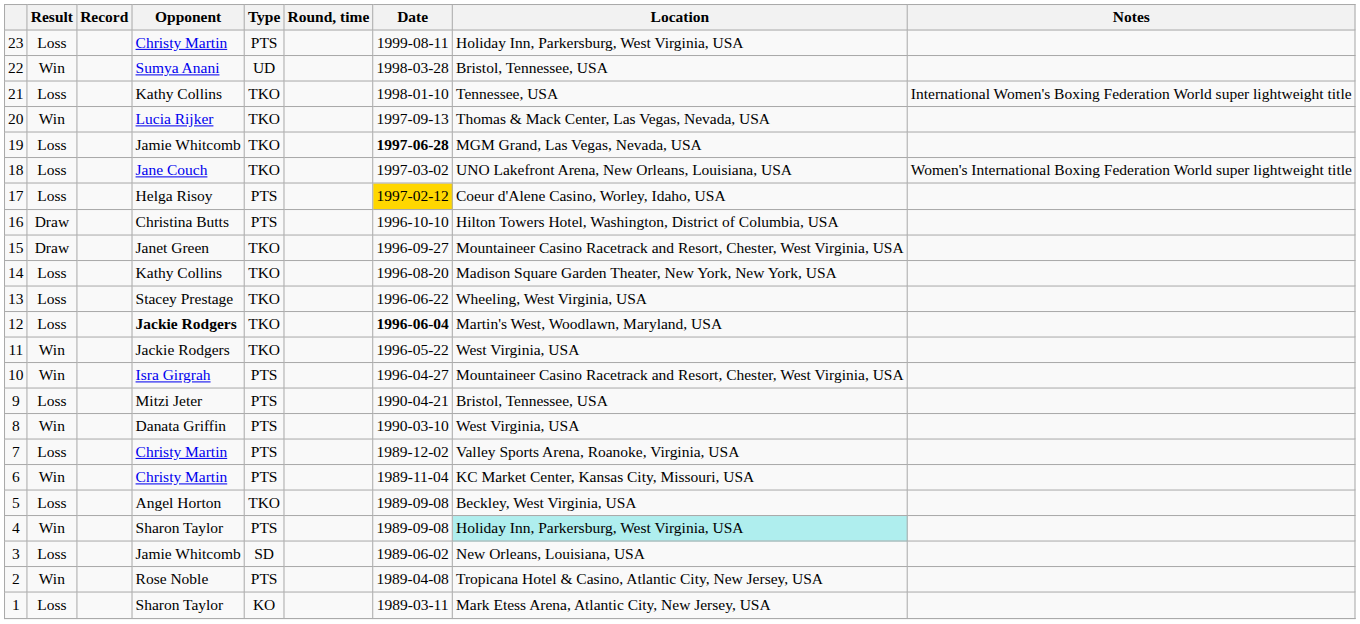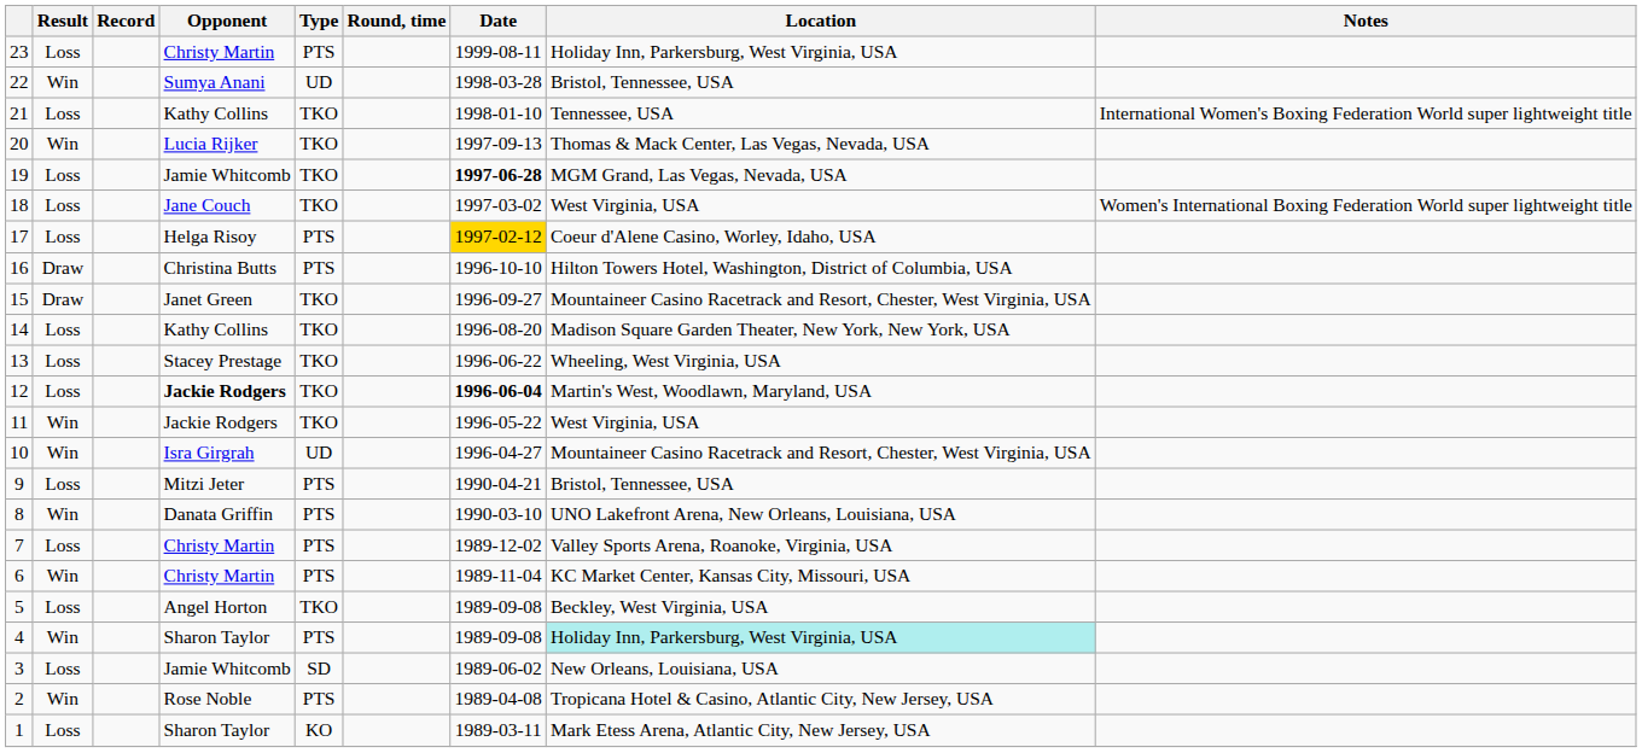 <table class="wikitable" style="text-align:center; font-size:95%">
 <tr>
 <th></th>
 <th>Result</th>
 <th>Record</th>
 <th>Opponent</th>
 <th>Type</th>
 <th>Round, time</th>
 <th>Date</th>
 <th>Location</th>
 <th>Notes</th>
 </tr>
 <tr>
 <td>23</td>
 <td>Loss</td>
 <td></td>
 <td style="text-align:left;"><a href='#'>Christy Martin</a></td>
 <td>PTS</td>
 <td></td>
 <td>1999-08-11</td>
 <td style="text-align:left;">Holiday Inn, Parkersburg, West Virginia, USA</td>
 <td style="text-align:left;"></td>
 </tr>
 <tr>
 <td>22</td>
 <td>Win</td>
 <td></td>
 <td style="text-align:left;"><a href='#'>Sumya Anani</a></td>
 <td>UD</td>
 <td></td>
 <td>1998-03-28</td>
 <td style="text-align:left;">Bristol, Tennessee, USA</td>
 <td style="text-align:left;"></td>
 </tr>
 <tr>
 <td>21</td>
 <td>Loss</td>
 <td></td>
 <td style="text-align:left;">Kathy Collins</td>
 <td>TKO</td>
 <td></td>
 <td>1998-01-10</td>
 <td style="text-align:left;">Tennessee, USA</td>
 <td style="text-align:left;">International Women's Boxing Federation World super lightweight title</td>
 </tr>
 <tr>
 <td>20</td>
 <td>Win</td>
 <td></td>
 <td style="text-align:left;"><a href='#'>Lucia Rijker</a></td>
 <td>TKO</td>
 <td></td>
 <td>1997-09-13</td>
 <td style="text-align:left;">Thomas & Mack Center, Las Vegas, Nevada, USA</td>
 <td style="text-align:left;"></td>
 </tr>
 <tr>
 <td>19</td>
 <td>Loss</td>
 <td></td>
 <td style="text-align:left;">Jamie Whitcomb</td>
 <td>TKO</td>
 <td></td>
 <td><strong>1997-06-28</strong></td>
 <td style="text-align:left;">MGM Grand, Las Vegas, Nevada, USA</td>
 <td style="text-align:left;"></td>
 </tr>
 <tr>
 <td>18</td>
 <td>Loss</td>
 <td></td>
 <td style="text-align:left;"><a href='#'>Jane Couch</a></td>
 <td>TKO</td>
 <td></td>
 <td>1997-03-02</td>
-<td style="text-align:left;">UNO Lakefront Arena, New Orleans, Louisiana, USA</td>
+<td style="text-align:left;">West Virginia, USA</td>
 <td style="text-align:left;">Women's International Boxing Federation World super lightweight title</td>
 </tr>
 <tr>
 <td>17</td>
 <td>Loss</td>
 <td></td>
 <td style="text-align:left;">Helga Risoy</td>
 <td>PTS</td>
 <td></td>
 <td style="background: gold;">1997-02-12</td>
 <td style="text-align:left;">Coeur d'Alene Casino, Worley, Idaho, USA</td>
 <td style="text-align:left;"></td>
 </tr>
 <tr>
 <td>16</td>
 <td>Draw</td>
 <td></td>
 <td style="text-align:left;">Christina Butts</td>
 <td>PTS</td>
 <td></td>
 <td>1996-10-10</td>
 <td style="text-align:left;">Hilton Towers Hotel, Washington, District of Columbia, USA</td>
 <td style="text-align:left;"></td>
 </tr>
 <tr>
 <td>15</td>
 <td>Draw</td>
 <td></td>
 <td style="text-align:left;">Janet Green</td>
 <td>TKO</td>
 <td></td>
 <td>1996-09-27</td>
 <td style="text-align:left;">Mountaineer Casino Racetrack and Resort, Chester, West Virginia, USA</td>
 <td style="text-align:left;"></td>
 </tr>
 <tr>
 <td>14</td>
 <td>Loss</td>
 <td></td>
 <td style="text-align:left;">Kathy Collins</td>
 <td>TKO</td>
 <td></td>
 <td>1996-08-20</td>
 <td style="text-align:left;">Madison Square Garden Theater, New York, New York, USA</td>
 <td style="text-align:left;"></td>
 </tr>
 <tr>
 <td>13</td>
 <td>Loss</td>
 <td></td>
 <td style="text-align:left;">Stacey Prestage</td>
 <td>TKO</td>
 <td></td>
 <td>1996-06-22</td>
 <td style="text-align:left;">Wheeling, West Virginia, USA</td>
 <td style="text-align:left;"></td>
 </tr>
 <tr>
 <td>12</td>
 <td>Loss</td>
 <td></td>
 <td style="text-align:left;"><strong>Jackie Rodgers</strong></td>
 <td>TKO</td>
 <td></td>
 <td><strong>1996-06-04</strong></td>
 <td style="text-align:left;">Martin's West, Woodlawn, Maryland, USA</td>
 <td style="text-align:left;"></td>
 </tr>
 <tr>
 <td>11</td>
 <td>Win</td>
 <td></td>
 <td style="text-align:left;">Jackie Rodgers</td>
 <td>TKO</td>
 <td></td>
 <td>1996-05-22</td>
 <td style="text-align:left;">West Virginia, USA</td>
 <td style="text-align:left;"></td>
 </tr>
 <tr>
 <td>10</td>
 <td>Win</td>
 <td></td>
 <td style="text-align:left;"><a href='#'>Isra Girgrah</a></td>
-<td>PTS</td>
+<td>UD</td>
 <td></td>
 <td>1996-04-27</td>
 <td style="text-align:left;">Mountaineer Casino Racetrack and Resort, Chester, West Virginia, USA</td>
 <td style="text-align:left;"></td>
 </tr>
 <tr>
 <td>9</td>
 <td>Loss</td>
 <td></td>
 <td style="text-align:left;">Mitzi Jeter</td>
 <td>PTS</td>
 <td></td>
 <td>1990-04-21</td>
 <td style="text-align:left;">Bristol, Tennessee, USA</td>
 <td style="text-align:left;"></td>
 </tr>
 <tr>
 <td>8</td>
 <td>Win</td>
 <td></td>
 <td style="text-align:left;">Danata Griffin</td>
 <td>PTS</td>
 <td></td>
 <td>1990-03-10</td>
-<td style="text-align:left;">West Virginia, USA</td>
+<td style="text-align:left;">UNO Lakefront Arena, New Orleans, Louisiana, USA</td>
 <td style="text-align:left;"></td>
 </tr>
 <tr>
 <td>7</td>
 <td>Loss</td>
 <td></td>
 <td style="text-align:left;"><a href='#'>Christy Martin</a></td>
 <td>PTS</td>
 <td></td>
 <td>1989-12-02</td>
 <td style="text-align:left;">Valley Sports Arena, Roanoke, Virginia, USA</td>
 <td style="text-align:left;"></td>
 </tr>
 <tr>
 <td>6</td>
 <td>Win</td>
 <td></td>
 <td style="text-align:left;"><a href='#'>Christy Martin</a></td>
 <td>PTS</td>
 <td></td>
 <td>1989-11-04</td>
 <td style="text-align:left;">KC Market Center, Kansas City, Missouri, USA</td>
 <td style="text-align:left;"></td>
 </tr>
 <tr>
 <td>5</td>
 <td>Loss</td>
 <td></td>
 <td style="text-align:left;">Angel Horton</td>
 <td>TKO</td>
 <td></td>
 <td>1989-09-08</td>
 <td style="text-align:left;">Beckley, West Virginia, USA</td>
 <td style="text-align:left;"></td>
 </tr>
 <tr>
 <td>4</td>
 <td>Win</td>
 <td></td>
 <td style="text-align:left;">Sharon Taylor</td>
 <td>PTS</td>
 <td></td>
 <td>1989-09-08</td>
 <td style="background: paleturquoise; text-align:left;">Holiday Inn, Parkersburg, West Virginia, USA</td>
 <td style="text-align:left;"></td>
 </tr>
 <tr>
 <td>3</td>
 <td>Loss</td>
 <td></td>
 <td style="text-align:left;">Jamie Whitcomb</td>
 <td>SD</td>
 <td></td>
 <td>1989-06-02</td>
 <td style="text-align:left;">New Orleans, Louisiana, USA</td>
 <td style="text-align:left;"></td>
 </tr>
 <tr>
 <td>2</td>
 <td>Win</td>
 <td></td>
 <td style="text-align:left;">Rose Noble</td>
 <td>PTS</td>
 <td></td>
 <td>1989-04-08</td>
 <td style="text-align:left;">Tropicana Hotel & Casino, Atlantic City, New Jersey, USA</td>
 <td style="text-align:left;"></td>
 </tr>
 <tr>
 <td>1</td>
 <td>Loss</td>
 <td></td>
 <td style="text-align:left;">Sharon Taylor</td>
 <td>KO</td>
 <td></td>
 <td>1989-03-11</td>
 <td style="text-align:left;">Mark Etess Arena, Atlantic City, New Jersey, USA</td>
 <td style="text-align:left;"></td>
 </tr>
 <tr>
 </tr>
 </table>
